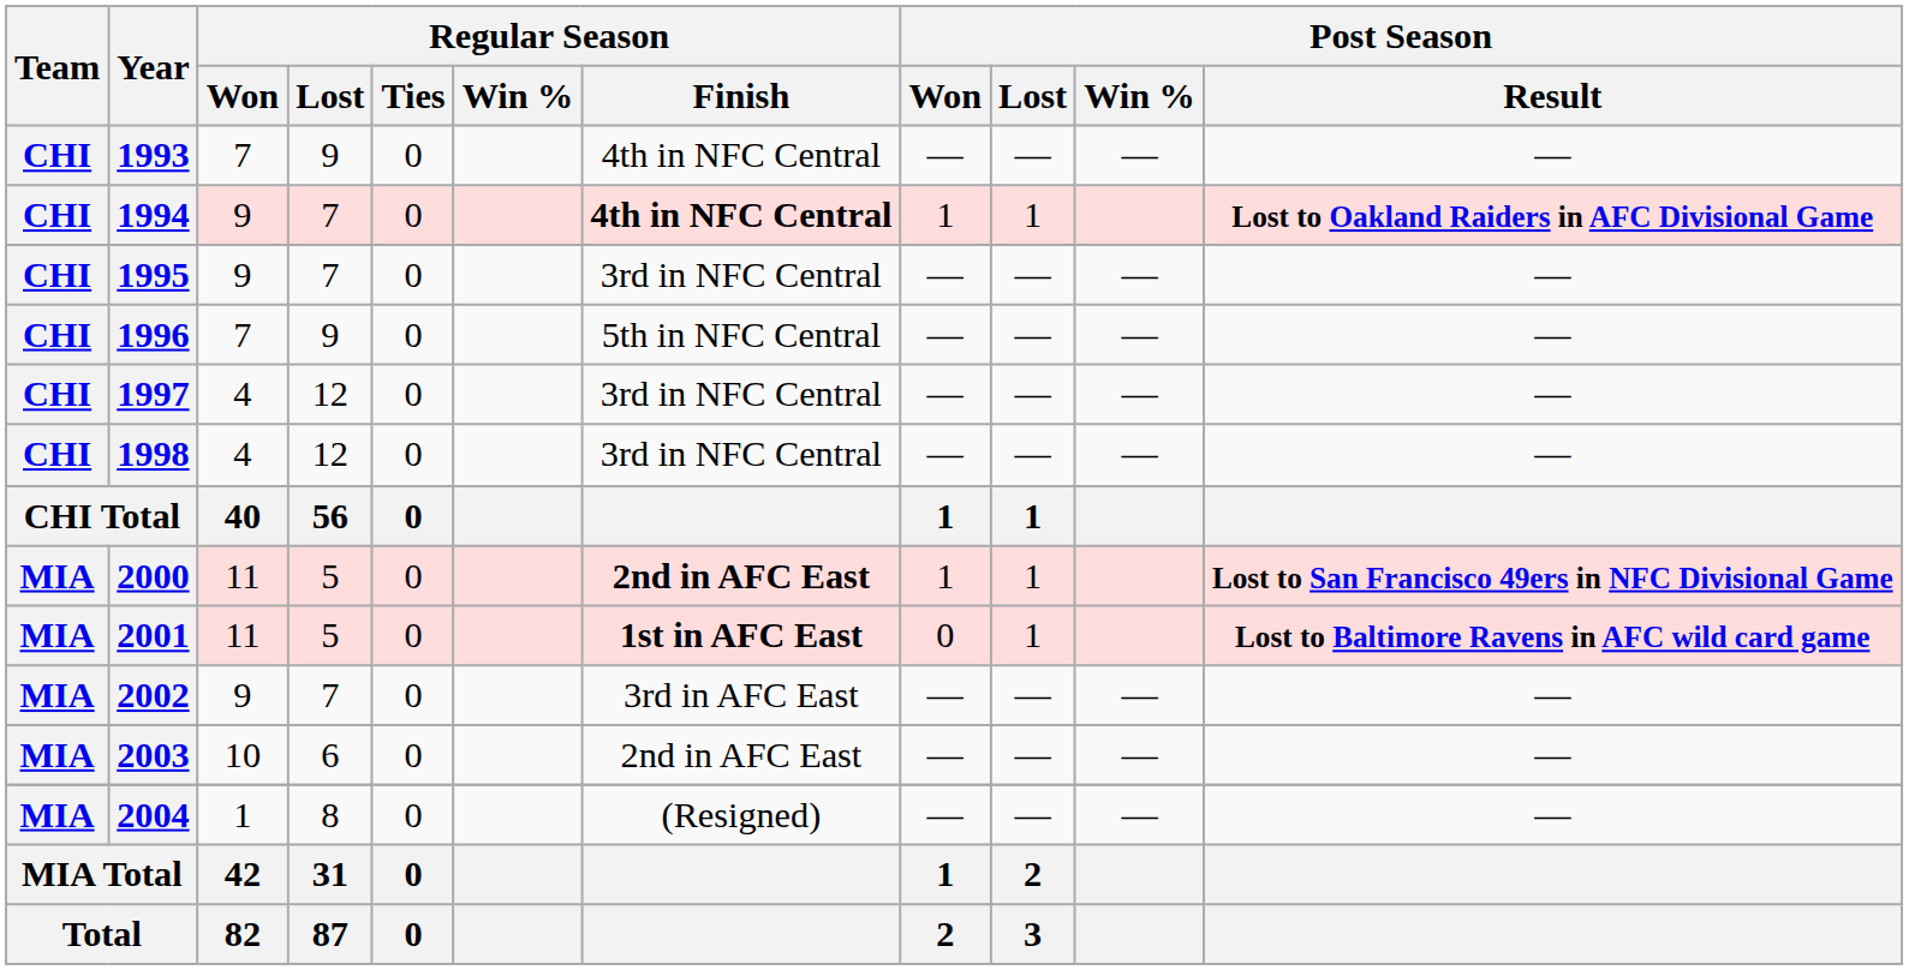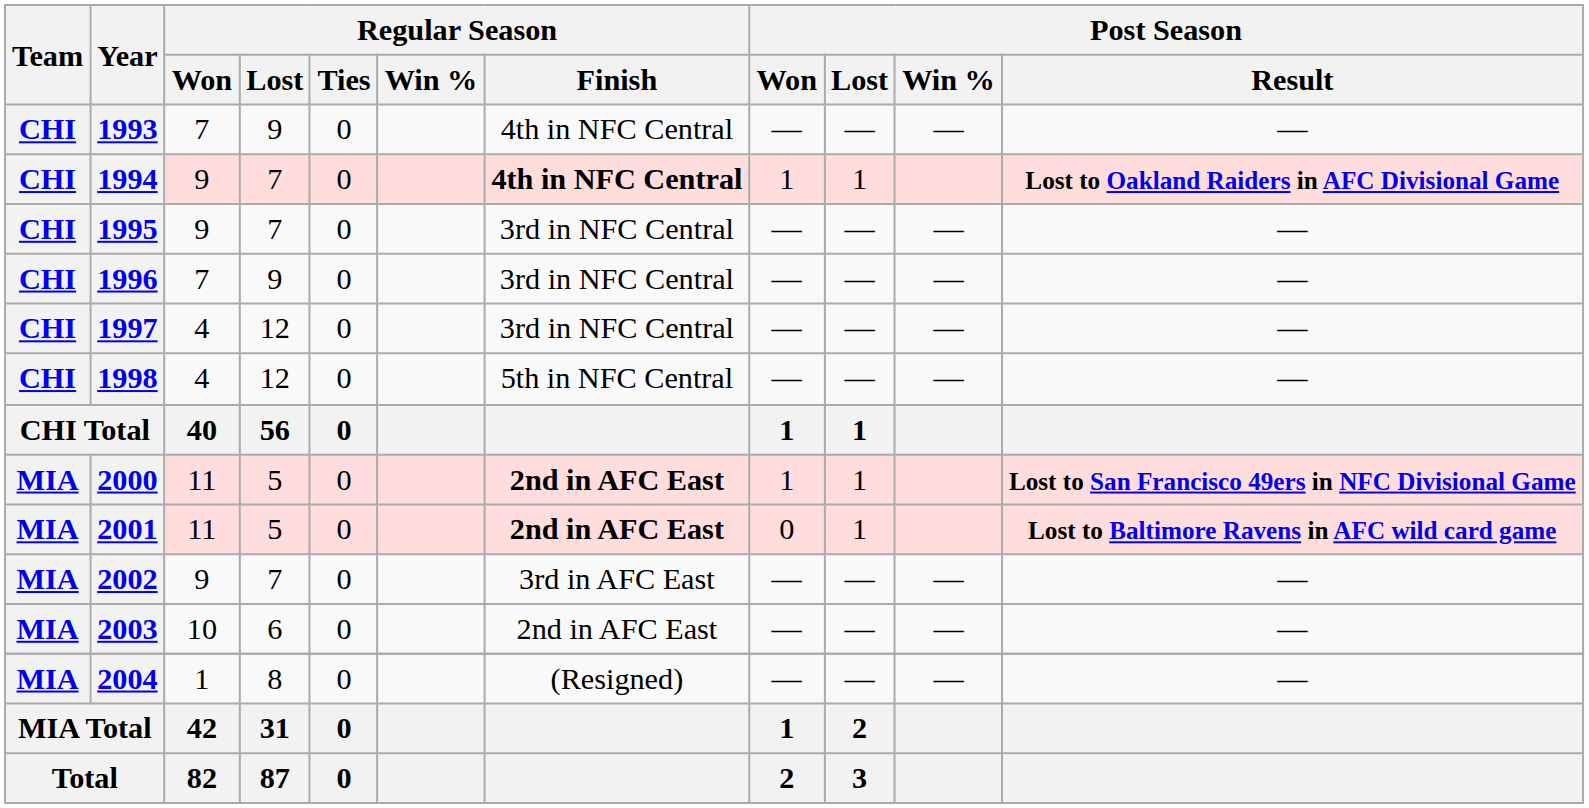 <table class="wikitable" style="font-size: 95%; text-align:center">
 <tr>
 <th rowspan="2">Team</th>
 <th rowspan="2">Year</th>
 <th colspan="5">Regular Season</th>
 <th colspan="4">Post Season</th>
 </tr>
 <tr>
 <th>Won</th>
 <th>Lost</th>
 <th>Ties</th>
 <th>Win %</th>
 <th>Finish</th>
 <th>Won</th>
 <th>Lost</th>
 <th>Win %</th>
 <th>Result</th>
 </tr>
 <tr>
 <th><a href='#'>CHI</a></th>
 <th><a href='#'>1993</a></th>
 <td>7</td>
 <td>9</td>
 <td>0</td>
 <td></td>
 <td>4th in NFC Central</td>
 <td>—</td>
 <td>—</td>
 <td>—</td>
 <td>—</td>
 </tr>
 <tr style="background:#fdd;">
 <th><a href='#'>CHI</a></th>
 <th><a href='#'>1994</a></th>
 <td>9</td>
 <td>7</td>
 <td>0</td>
 <td></td>
 <td><strong>4th in NFC Central</strong></td>
 <td>1</td>
 <td>1</td>
 <td></td>
 <td><small><strong>Lost to <a href='#'>Oakland Raiders</a> in <a href='#'>AFC Divisional Game</a></strong></small></td>
 </tr>
 <tr>
 <th><a href='#'>CHI</a></th>
 <th><a href='#'>1995</a></th>
 <td>9</td>
 <td>7</td>
 <td>0</td>
 <td></td>
 <td>3rd in NFC Central</td>
 <td>—</td>
 <td>—</td>
 <td>—</td>
 <td>—</td>
 </tr>
 <tr>
 <th><a href='#'>CHI</a></th>
 <th><a href='#'>1996</a></th>
 <td>7</td>
 <td>9</td>
 <td>0</td>
 <td></td>
-<td>5th in NFC Central</td>
+<td>3rd in NFC Central</td>
 <td>—</td>
 <td>—</td>
 <td>—</td>
 <td>—</td>
 </tr>
 <tr>
 <th><a href='#'>CHI</a></th>
 <th><a href='#'>1997</a></th>
 <td>4</td>
 <td>12</td>
 <td>0</td>
 <td></td>
 <td>3rd in NFC Central</td>
 <td>—</td>
 <td>—</td>
 <td>—</td>
 <td>—</td>
 </tr>
 <tr>
 <th><a href='#'>CHI</a></th>
 <th><a href='#'>1998</a></th>
 <td>4</td>
 <td>12</td>
 <td>0</td>
 <td></td>
-<td>3rd in NFC Central</td>
+<td>5th in NFC Central</td>
 <td>—</td>
 <td>—</td>
 <td>—</td>
 <td>—</td>
 </tr>
 <tr>
 <th colspan="2">CHI Total</th>
 <th>40</th>
 <th>56</th>
 <th>0</th>
 <th></th>
 <th></th>
 <th>1</th>
 <th>1</th>
 <th></th>
 <th></th>
 </tr>
 <tr style="background:#fdd;">
 <th><a href='#'>MIA</a></th>
 <th><a href='#'>2000</a></th>
 <td>11</td>
 <td>5</td>
 <td>0</td>
 <td></td>
 <td><strong>2nd in AFC East</strong></td>
 <td>1</td>
 <td>1</td>
 <td></td>
 <td><small><strong>Lost to <a href='#'>San Francisco 49ers</a> in <a href='#'>NFC Divisional Game</a></strong></small></td>
 </tr>
 <tr style="background:#fdd;">
 <th><a href='#'>MIA</a></th>
 <th><a href='#'>2001</a></th>
 <td>11</td>
 <td>5</td>
 <td>0</td>
 <td></td>
-<td><strong>1st in AFC East</strong></td>
+<td><strong>2nd in AFC East</strong></td>
 <td>0</td>
 <td>1</td>
 <td></td>
 <td><small><strong>Lost to <a href='#'>Baltimore Ravens</a> in <a href='#'>AFC wild card game</a></strong></small></td>
 </tr>
 <tr>
 <th><a href='#'>MIA</a></th>
 <th><a href='#'>2002</a></th>
 <td>9</td>
 <td>7</td>
 <td>0</td>
 <td></td>
 <td>3rd in AFC East</td>
 <td>—</td>
 <td>—</td>
 <td>—</td>
 <td>—</td>
 </tr>
 <tr>
 </tr>
 <tr>
 <th><a href='#'>MIA</a></th>
 <th><a href='#'>2003</a></th>
 <td>10</td>
 <td>6</td>
 <td>0</td>
 <td></td>
 <td>2nd in AFC East</td>
 <td>—</td>
 <td>—</td>
 <td>—</td>
 <td>—</td>
 </tr>
 <tr>
 </tr>
 <tr>
 <th><a href='#'>MIA</a></th>
 <th><a href='#'>2004</a></th>
 <td>1</td>
 <td>8</td>
 <td>0</td>
 <td></td>
 <td>(Resigned)</td>
 <td>—</td>
 <td>—</td>
 <td>—</td>
 <td>—</td>
 </tr>
 <tr>
 <th colspan="2">MIA Total</th>
 <th>42</th>
 <th>31</th>
 <th>0</th>
 <th></th>
 <th></th>
 <th>1</th>
 <th>2</th>
 <th></th>
 <th></th>
 </tr>
 <tr>
 <th colspan="2">Total</th>
 <th>82</th>
 <th>87</th>
 <th>0</th>
 <th></th>
 <th></th>
 <th>2</th>
 <th>3</th>
 <th></th>
 <th></th>
 </tr>
 </table>
